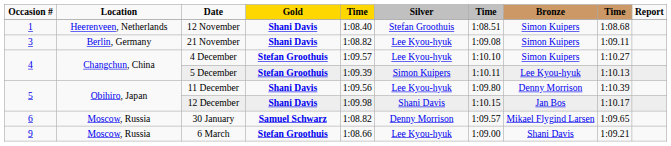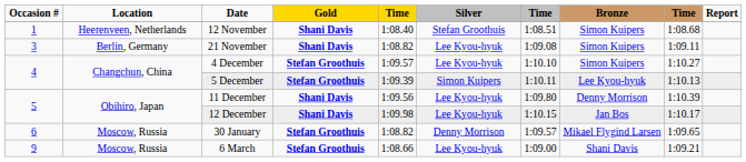 <table class="wikitable">
 <tr>
 <td width="80" align="center"><strong>Occasion #</strong></td>
 <td width="200" align="center"><strong>Location</strong></td>
 <td width="100" align="center"><strong>Date</strong></td>
 <td width="150" bgcolor="gold" align="center"><strong>Gold</strong></td>
 <td width="50" bgcolor="gold" align="center"><strong>Time</strong></td>
 <td width="150" bgcolor="silver" align="center"><strong>Silver</strong></td>
 <td width="50" bgcolor="silver" align="center"><strong>Time</strong></td>
 <td width="150" bgcolor="#CC9966" align="center"><strong>Bronze</strong></td>
 <td width="50" bgcolor="#CC9966" align="center"><strong>Time</strong></td>
 <td width="50" align="center"><strong>Report</strong></td>
 </tr>
 <tr bgcolor="#cccccc">
 </tr>
 <tr>
 <td align="center"><a href='#'>1</a></td>
 <td align="center"><a href='#'>Heerenveen</a>, Netherlands</td>
 <td align="center">12 November</td>
 <td align="center"><strong><a href='#'>Shani Davis</a></strong><br><small></small></td>
 <td align="center">1:08.40</td>
 <td align="center"><a href='#'>Stefan Groothuis</a><br><small></small></td>
 <td align="center">1:08.51</td>
 <td align="center"><a href='#'>Simon Kuipers</a><br><small></small></td>
 <td align="center">1:08.68</td>
 <td align="center"></td>
 </tr>
 <tr>
 <td align="center"><a href='#'>3</a></td>
 <td align="center"><a href='#'>Berlin</a>, Germany</td>
 <td align="center">21 November</td>
 <td align="center"><strong><a href='#'>Shani Davis</a></strong><br><small></small></td>
 <td align="center">1:08.82</td>
 <td align="center"><a href='#'>Lee Kyou-hyuk</a><br><small></small></td>
 <td align="center">1:09.08</td>
 <td align="center"><a href='#'>Simon Kuipers</a><br><small></small></td>
 <td align="center">1:09.11</td>
 <td align="center"></td>
 </tr>
 <tr>
 <td rowspan=2 align="center"><a href='#'>4</a></td>
 <td rowspan=2 align="center"><a href='#'>Changchun</a>, China</td>
 <td align="center">4 December</td>
 <td align="center"><strong><a href='#'>Stefan Groothuis</a><br><small></small></strong></td>
 <td align="center">1:09.57</td>
 <td align="center"><a href='#'>Lee Kyou-hyuk</a><br><small></small></td>
 <td align="center">1:10.10</td>
 <td align="center"><a href='#'>Simon Kuipers</a><br><small></small></td>
 <td align="center">1:10.27</td>
 <td align="center"></td>
 </tr>
 <tr bgcolor="#eeeeee">
 <td align="center">5 December</td>
 <td align="center"><strong><a href='#'>Stefan Groothuis</a><br><small></small></strong></td>
 <td align="center">1:09.39</td>
 <td align="center"><a href='#'>Simon Kuipers</a><br><small></small></td>
 <td align="center">1:10.11</td>
 <td align="center"><a href='#'>Lee Kyou-hyuk</a><br><small></small></td>
 <td align="center">1:10.13</td>
 <td align="center"></td>
 </tr>
 <tr>
 <td rowspan=2 align="center"><a href='#'>5</a></td>
 <td rowspan=2 align="center"><a href='#'>Obihiro</a>, Japan</td>
 <td align="center">11 December</td>
 <td align="center"><strong><a href='#'>Shani Davis</a></strong><br><small></small></td>
 <td align="center">1:09.56</td>
 <td align="center"><a href='#'>Lee Kyou-hyuk</a><br><small></small></td>
 <td align="center">1:09.80</td>
 <td align="center"><a href='#'>Denny Morrison</a><br><small></small></td>
 <td align="center">1:10.39</td>
 <td align="center"></td>
 </tr>
 <tr bgcolor="#eeeeee">
 <td align="center">12 December</td>
 <td align="center"><strong><a href='#'>Shani Davis</a></strong><br><small></small></td>
 <td align="center">1:09.98</td>
-<td align="center"><a href='#'>Shani Davis</a><br><small></small></td>
+<td align="center"><a href='#'>Lee Kyou-hyuk</a><br><small></small></td>
 <td align="center">1:10.15</td>
 <td align="center"><a href='#'>Jan Bos</a><br><small></small></td>
 <td align="center">1:10.17</td>
 <td align="center"></td>
 </tr>
 <tr>
 <td align="center"><a href='#'>6</a></td>
 <td align="center"><a href='#'>Moscow</a>, Russia</td>
 <td align="center">30 January</td>
-<td align="center"><strong><a href='#'>Samuel Schwarz</a></strong><br><small></small></td>
+<td align="center"><strong><a href='#'>Stefan Groothuis</a></strong><br><small></small></td>
 <td align="center">1:08.82</td>
 <td align="center"><a href='#'>Denny Morrison</a><br><small></small></td>
 <td align="center">1:09.57</td>
 <td align="center"><a href='#'>Mikael Flygind Larsen</a><br><small></small></td>
 <td align="center">1:09.65</td>
 <td align="center"></td>
 </tr>
 <tr>
 <td align="center"><a href='#'>9</a></td>
 <td align="center"><a href='#'>Moscow</a>, Russia</td>
 <td align="center">6 March</td>
 <td align="center"><strong><a href='#'>Stefan Groothuis</a></strong><br><small></small></td>
 <td align="center">1:08.66</td>
 <td align="center"><a href='#'>Lee Kyou-hyuk</a><br><small></small></td>
 <td align="center">1:09.00</td>
 <td align="center"><a href='#'>Shani Davis</a><br><small></small></td>
 <td align="center">1:09.21</td>
 <td align="center"></td>
 </tr>
 </table>
